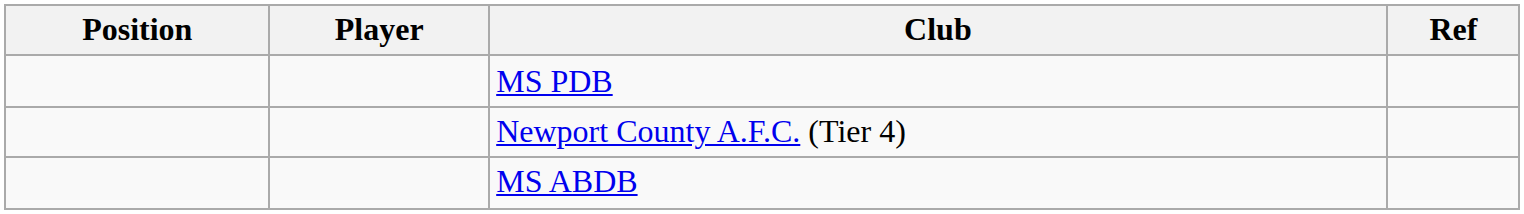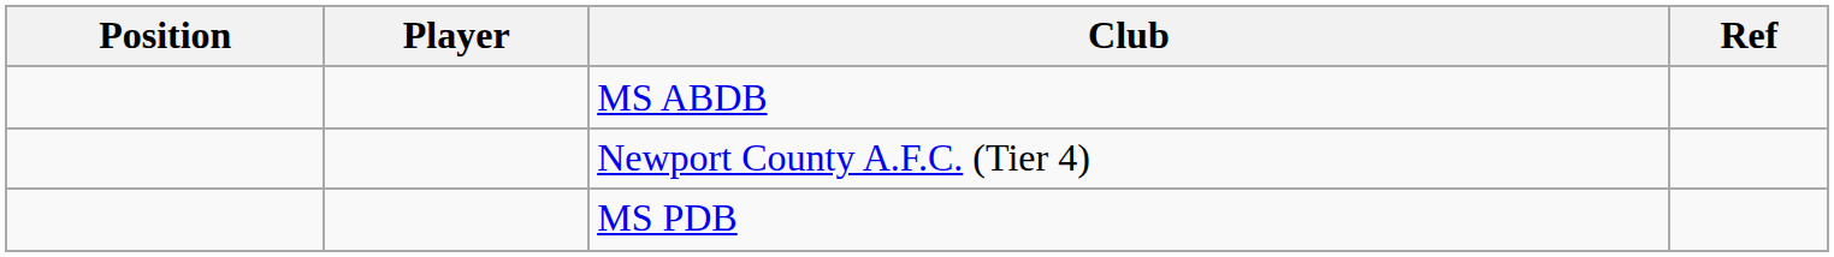 <table class="wikitable sortable" style="width:60%; text-align:center; font-size:100%; text-align:left;">
 <tr>
 <th>Position</th>
 <th>Player</th>
 <th>Club</th>
 <th>Ref</th>
 </tr>
 <tr>
 <td></td>
 <td></td>
-<td> <a href='#'>MS PDB</a></td>
+<td> <a href='#'>MS ABDB</a></td>
 <td></td>
 </tr>
 <tr>
 <td></td>
 <td></td>
 <td> <a href='#'>Newport County A.F.C.</a> (Tier 4)</td>
 <td></td>
 </tr>
 <tr>
 <td></td>
 <td></td>
-<td> <a href='#'>MS ABDB</a></td>
+<td> <a href='#'>MS PDB</a></td>
 <td></td>
 </tr>
 <tr>
 </tr>
 </table>
